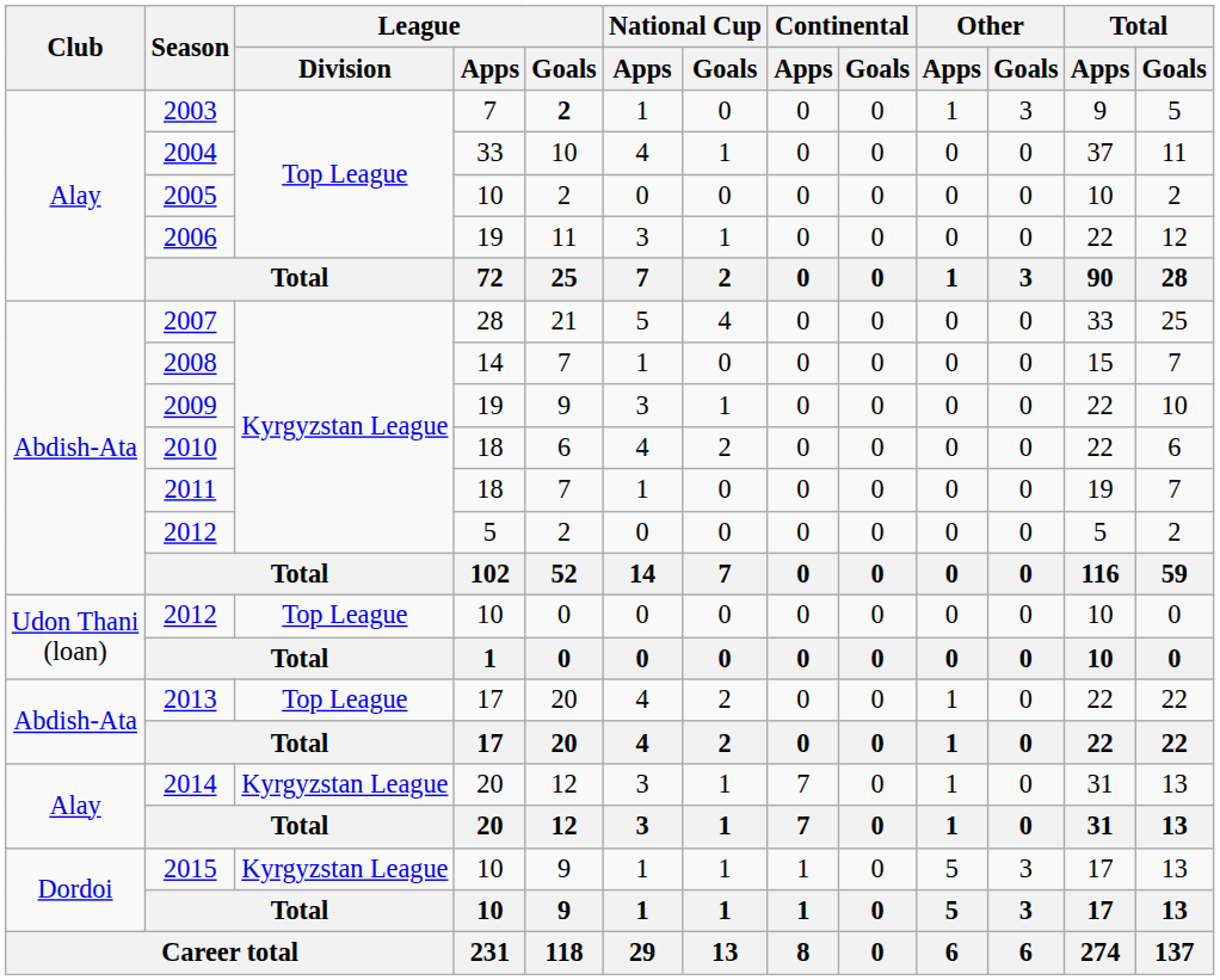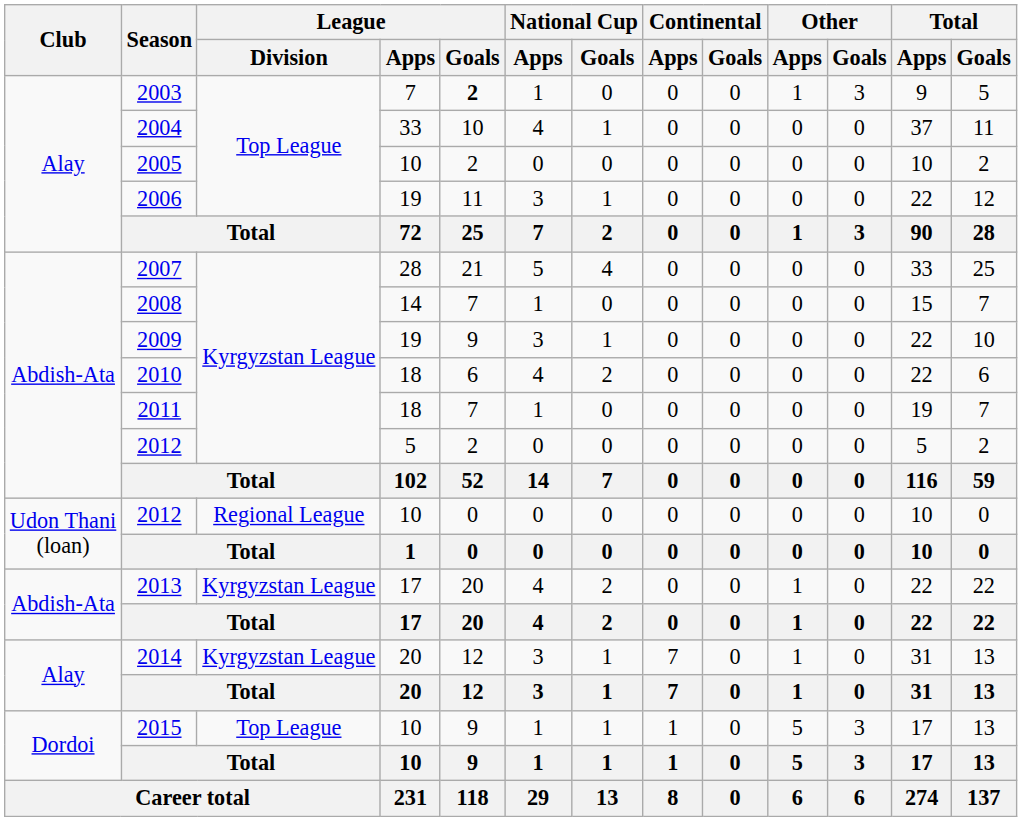 <table class="wikitable" style="text-align: center;">
 <tr>
 <th rowspan="2">Club</th>
 <th rowspan="2">Season</th>
 <th colspan="3">League</th>
 <th colspan="2">National Cup</th>
 <th colspan="2">Continental</th>
 <th colspan="2">Other</th>
 <th colspan="2">Total</th>
 </tr>
 <tr>
 <th>Division</th>
 <th>Apps</th>
 <th>Goals</th>
 <th>Apps</th>
 <th>Goals</th>
 <th>Apps</th>
 <th>Goals</th>
 <th>Apps</th>
 <th>Goals</th>
 <th>Apps</th>
 <th>Goals</th>
 </tr>
 <tr>
 <td rowspan="5" valign="center"><a href='#'>Alay</a></td>
 <td><a href='#'>2003</a></td>
 <td rowspan="4" valign="center"><a href='#'>Top League</a></td>
 <td>7</td>
 <td><strong>2</strong></td>
 <td>1</td>
 <td>0</td>
 <td>0</td>
 <td>0</td>
 <td>1</td>
 <td>3</td>
 <td>9</td>
 <td>5</td>
 </tr>
 <tr>
 <td><a href='#'>2004</a></td>
 <td>33</td>
 <td>10</td>
 <td>4</td>
 <td>1</td>
 <td>0</td>
 <td>0</td>
 <td>0</td>
 <td>0</td>
 <td>37</td>
 <td>11</td>
 </tr>
 <tr>
 <td><a href='#'>2005</a></td>
 <td>10</td>
 <td>2</td>
 <td>0</td>
 <td>0</td>
 <td>0</td>
 <td>0</td>
 <td>0</td>
 <td>0</td>
 <td>10</td>
 <td>2</td>
 </tr>
 <tr>
 <td><a href='#'>2006</a></td>
 <td>19</td>
 <td>11</td>
 <td>3</td>
 <td>1</td>
 <td>0</td>
 <td>0</td>
 <td>0</td>
 <td>0</td>
 <td>22</td>
 <td>12</td>
 </tr>
 <tr>
 <th colspan="2">Total</th>
 <th>72</th>
 <th>25</th>
 <th>7</th>
 <th>2</th>
 <th>0</th>
 <th>0</th>
 <th>1</th>
 <th>3</th>
 <th>90</th>
 <th>28</th>
 </tr>
 <tr>
 <td rowspan="7" valign="center"><a href='#'>Abdish-Ata</a></td>
 <td><a href='#'>2007</a></td>
 <td rowspan="6" valign="center"><a href='#'>Kyrgyzstan League</a></td>
 <td>28</td>
 <td>21</td>
 <td>5</td>
 <td>4</td>
 <td>0</td>
 <td>0</td>
 <td>0</td>
 <td>0</td>
 <td>33</td>
 <td>25</td>
 </tr>
 <tr>
 <td><a href='#'>2008</a></td>
 <td>14</td>
 <td>7</td>
 <td>1</td>
 <td>0</td>
 <td>0</td>
 <td>0</td>
 <td>0</td>
 <td>0</td>
 <td>15</td>
 <td>7</td>
 </tr>
 <tr>
 <td><a href='#'>2009</a></td>
 <td>19</td>
 <td>9</td>
 <td>3</td>
 <td>1</td>
 <td>0</td>
 <td>0</td>
 <td>0</td>
 <td>0</td>
 <td>22</td>
 <td>10</td>
 </tr>
 <tr>
 <td><a href='#'>2010</a></td>
 <td>18</td>
 <td>6</td>
 <td>4</td>
 <td>2</td>
 <td>0</td>
 <td>0</td>
 <td>0</td>
 <td>0</td>
 <td>22</td>
 <td>6</td>
 </tr>
 <tr>
 <td><a href='#'>2011</a></td>
 <td>18</td>
 <td>7</td>
 <td>1</td>
 <td>0</td>
 <td>0</td>
 <td>0</td>
 <td>0</td>
 <td>0</td>
 <td>19</td>
 <td>7</td>
 </tr>
 <tr>
 <td><a href='#'>2012</a></td>
 <td>5</td>
 <td>2</td>
 <td>0</td>
 <td>0</td>
 <td>0</td>
 <td>0</td>
 <td>0</td>
 <td>0</td>
 <td>5</td>
 <td>2</td>
 </tr>
 <tr>
 <th colspan="2">Total</th>
 <th>102</th>
 <th>52</th>
 <th>14</th>
 <th>7</th>
 <th>0</th>
 <th>0</th>
 <th>0</th>
 <th>0</th>
 <th>116</th>
 <th>59</th>
 </tr>
 <tr>
 <td rowspan="2" valign="center"><a href='#'>Udon Thani</a><br>(loan)</td>
 <td><a href='#'>2012</a></td>
-<td rowspan="1" valign="center"><a href='#'>Top League</a></td>
+<td rowspan="1" valign="center"><a href='#'>Regional League</a></td>
 <td>10</td>
 <td>0</td>
 <td>0</td>
 <td>0</td>
 <td>0</td>
 <td>0</td>
 <td>0</td>
 <td>0</td>
 <td>10</td>
 <td>0</td>
 </tr>
 <tr>
 <th colspan="2">Total</th>
 <th>1</th>
 <th>0</th>
 <th>0</th>
 <th>0</th>
 <th>0</th>
 <th>0</th>
 <th>0</th>
 <th>0</th>
 <th>10</th>
 <th>0</th>
 </tr>
 <tr>
 <td rowspan="2" valign="center"><a href='#'>Abdish-Ata</a></td>
 <td><a href='#'>2013</a></td>
-<td rowspan="1" valign="center"><a href='#'>Top League</a></td>
+<td rowspan="1" valign="center"><a href='#'>Kyrgyzstan League</a></td>
 <td>17</td>
 <td>20</td>
 <td>4</td>
 <td>2</td>
 <td>0</td>
 <td>0</td>
 <td>1</td>
 <td>0</td>
 <td>22</td>
 <td>22</td>
 </tr>
 <tr>
 <th colspan="2">Total</th>
 <th>17</th>
 <th>20</th>
 <th>4</th>
 <th>2</th>
 <th>0</th>
 <th>0</th>
 <th>1</th>
 <th>0</th>
 <th>22</th>
 <th>22</th>
 </tr>
 <tr>
 <td rowspan="2" valign="center"><a href='#'>Alay</a></td>
 <td><a href='#'>2014</a></td>
 <td rowspan="1" valign="center"><a href='#'>Kyrgyzstan League</a></td>
 <td>20</td>
 <td>12</td>
 <td>3</td>
 <td>1</td>
 <td>7</td>
 <td>0</td>
 <td>1</td>
 <td>0</td>
 <td>31</td>
 <td>13</td>
 </tr>
 <tr>
 <th colspan="2">Total</th>
 <th>20</th>
 <th>12</th>
 <th>3</th>
 <th>1</th>
 <th>7</th>
 <th>0</th>
 <th>1</th>
 <th>0</th>
 <th>31</th>
 <th>13</th>
 </tr>
 <tr>
 <td rowspan="2" valign="center"><a href='#'>Dordoi</a></td>
 <td><a href='#'>2015</a></td>
-<td rowspan="1" valign="center"><a href='#'>Kyrgyzstan League</a></td>
+<td rowspan="1" valign="center"><a href='#'>Top League</a></td>
 <td>10</td>
 <td>9</td>
 <td>1</td>
 <td>1</td>
 <td>1</td>
 <td>0</td>
 <td>5</td>
 <td>3</td>
 <td>17</td>
 <td>13</td>
 </tr>
 <tr>
 <th colspan="2">Total</th>
 <th>10</th>
 <th>9</th>
 <th>1</th>
 <th>1</th>
 <th>1</th>
 <th>0</th>
 <th>5</th>
 <th>3</th>
 <th>17</th>
 <th>13</th>
 </tr>
 <tr>
 <th colspan="3">Career total</th>
 <th>231</th>
 <th>118</th>
 <th>29</th>
 <th>13</th>
 <th>8</th>
 <th>0</th>
 <th>6</th>
 <th>6</th>
 <th>274</th>
 <th>137</th>
 </tr>
 </table>
